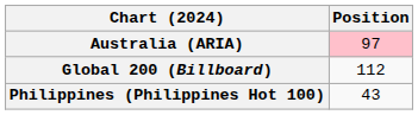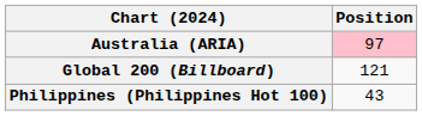 <table class="wikitable sortable plainrowheaders" style="text-align:center">
 <tr>
 <th scope="col">Chart (2024)</th>
 <th scope="col">Position</th>
 </tr>
 <tr>
 <th scope="row">Australia (ARIA)</th>
 <td style="background: pink;">97</td>
 </tr>
 <tr>
 <th scope="row">Global 200 (<em>Billboard</em>)</th>
-<td>112</td>
+<td>121</td>
 </tr>
 <tr>
 <th scope="row">Philippines (Philippines Hot 100)</th>
 <td>43</td>
 </tr>
 </table>
